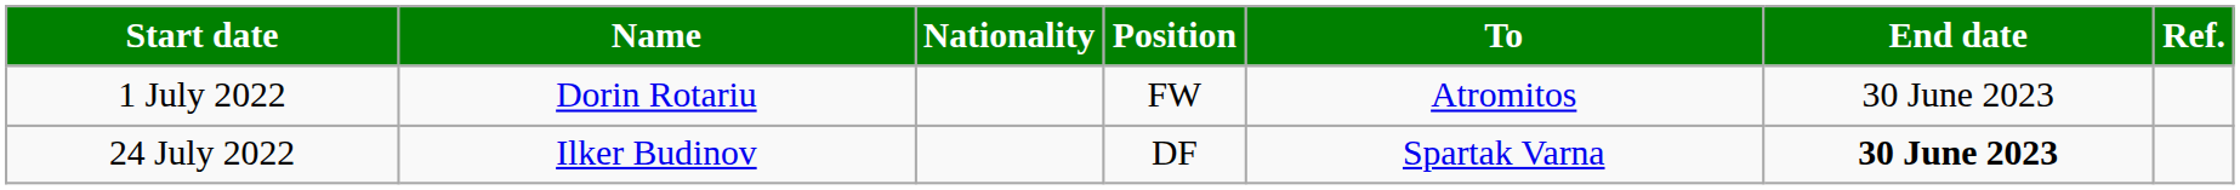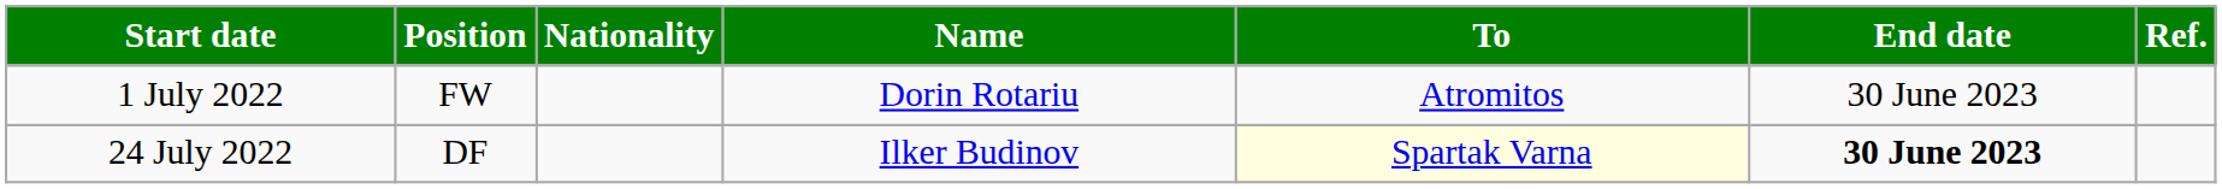 <table class="wikitable"  style="text-align:center; font-size:90%; ">
 <tr>
 <th style="background:green; color:white; width:150px;">Start date</th>
+<th style="background:green; color:white; width:50px;">Position</th>
+<th style="background:green; color:white; width:50px;">Nationality</th>
 <th style="background:green; color:white; width:200px;">Name</th>
-<th style="background:green; color:white; width:50px;">Nationality</th>
-<th style="background:green; color:white; width:50px;">Position</th>
 <th style="background:green; color:white; width:200px;">To</th>
 <th style="background:green; color:white; width:150px;">End date</th>
 <th style="background:green; color:white; width:25px;">Ref.</th>
 </tr>
 <tr>
 <td>1 July 2022</td>
+<td>FW</td>
+<td></td>
 <td><a href='#'>Dorin Rotariu</a></td>
-<td></td>
-<td>FW</td>
 <td><a href='#'>Atromitos</a></td>
 <td>30 June 2023</td>
 <td></td>
 </tr>
 <tr>
 <td>24 July 2022</td>
+<td>DF</td>
+<td></td>
 <td><a href='#'>Ilker Budinov</a></td>
-<td></td>
-<td>DF</td>
-<td><a href='#'>Spartak Varna</a></td>
+<td style="background: lightyellow;"><a href='#'>Spartak Varna</a></td>
 <td><strong>30 June 2023</strong></td>
 <td></td>
 </tr>
 </table>
